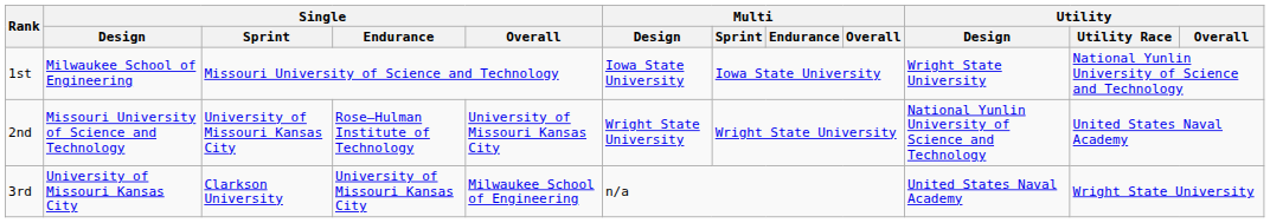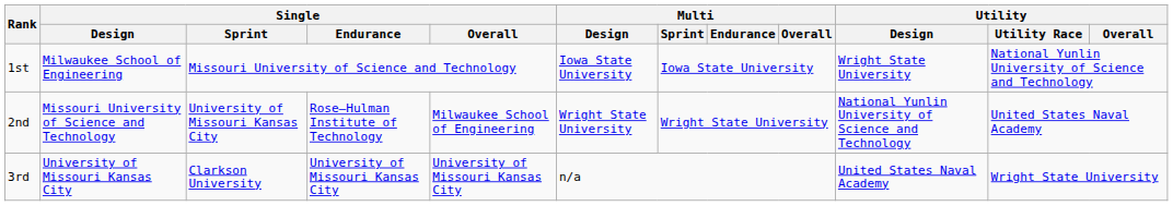 <table class="wikitable mw-collapsible">
 <tr>
 <th rowspan="2">Rank</th>
 <th colspan="4">Single</th>
 <th colspan="4">Multi</th>
 <th colspan="3">Utility</th>
 </tr>
 <tr>
 <th>Design</th>
 <th>Sprint</th>
 <th>Endurance</th>
 <th>Overall</th>
 <th>Design</th>
 <th>Sprint</th>
 <th>Endurance</th>
 <th>Overall</th>
 <th>Design</th>
 <th>Utility Race</th>
 <th>Overall</th>
 </tr>
 <tr>
 <td>1st</td>
 <td><a href='#'>Milwaukee School of  Engineering</a></td>
 <td colspan="3"><a href='#'>Missouri University of Science and Technology</a></td>
 <td><a href='#'>Iowa State University</a></td>
 <td colspan="3"><a href='#'>Iowa State University</a></td>
 <td><a href='#'>Wright State University</a></td>
 <td colspan="2"><a href='#'>National Yunlin University of Science and  Technology</a></td>
 </tr>
 <tr>
 <td>2nd</td>
 <td><a href='#'>Missouri University of Science and Technology</a></td>
 <td><a href='#'>University of Missouri Kansas City</a></td>
 <td><a href='#'>Rose–Hulman Institute of Technology</a></td>
-<td><a href='#'>University of Missouri Kansas City</a></td>
+<td><a href='#'>Milwaukee School of  Engineering</a></td>
 <td><a href='#'>Wright State University</a></td>
 <td colspan="3"><a href='#'>Wright State University</a></td>
 <td><a href='#'>National Yunlin University of Science and Technology</a></td>
 <td colspan="2"><a href='#'>United States Naval Academy</a></td>
 </tr>
 <tr>
 <td>3rd</td>
 <td><a href='#'>University of Missouri Kansas City</a></td>
 <td><a href='#'>Clarkson University</a></td>
 <td><a href='#'>University of Missouri Kansas City</a></td>
-<td><a href='#'>Milwaukee School of  Engineering</a></td>
+<td><a href='#'>University of Missouri Kansas City</a></td>
 <td colspan="4">n/a</td>
 <td><a href='#'>United States Naval Academy</a></td>
 <td colspan="2"><a href='#'>Wright State University</a></td>
 </tr>
 </table>
